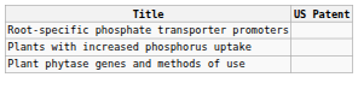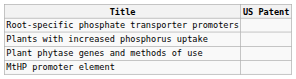 <table class="wikitable">
 <tr>
 <th>Title</th>
 <th>US Patent</th>
 </tr>
 <tr>
 <td>Root-specific phosphate transporter promoters</td>
 <td></td>
 </tr>
 <tr>
 <td>Plants with increased phosphorus uptake</td>
 <td></td>
 </tr>
 <tr>
 <td>Plant phytase genes and methods of use</td>
 <td></td>
 </tr>
+<tr>
+<td>MtHP promoter element</td>
+<td></td>
+</tr>
 </table>
